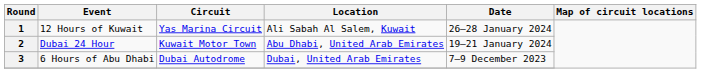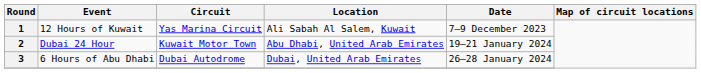 <table class="wikitable" style="font-size: 85%;">
 <tr>
 <th>Round</th>
 <th>Event</th>
 <th>Circuit</th>
 <th>Location</th>
 <th>Date</th>
 <th>Map of circuit locations</th>
 </tr>
 <tr>
 <th>1</th>
 <td>12 Hours of Kuwait</td>
 <td> <a href='#'>Yas Marina Circuit</a></td>
 <td>Ali Sabah Al Salem, <a href='#'>Kuwait</a></td>
-<td>26–28 January 2024</td>
+<td>7–9 December 2023</td>
 <td rowspan="15"></td>
 </tr>
 <tr>
 <th>2</th>
 <td><a href='#'>Dubai 24 Hour</a></td>
 <td> <a href='#'>Kuwait Motor Town</a></td>
 <td><a href='#'>Abu Dhabi</a>, <a href='#'>United Arab Emirates</a></td>
 <td>19–21 January 2024</td>
 </tr>
 <tr>
 <th>3</th>
 <td>6 Hours of Abu Dhabi</td>
 <td> <a href='#'>Dubai Autodrome</a></td>
 <td><a href='#'>Dubai</a>, <a href='#'>United Arab Emirates</a></td>
-<td>7–9 December 2023</td>
+<td>26–28 January 2024</td>
 </tr>
 <tr>
 </tr>
 </table>
